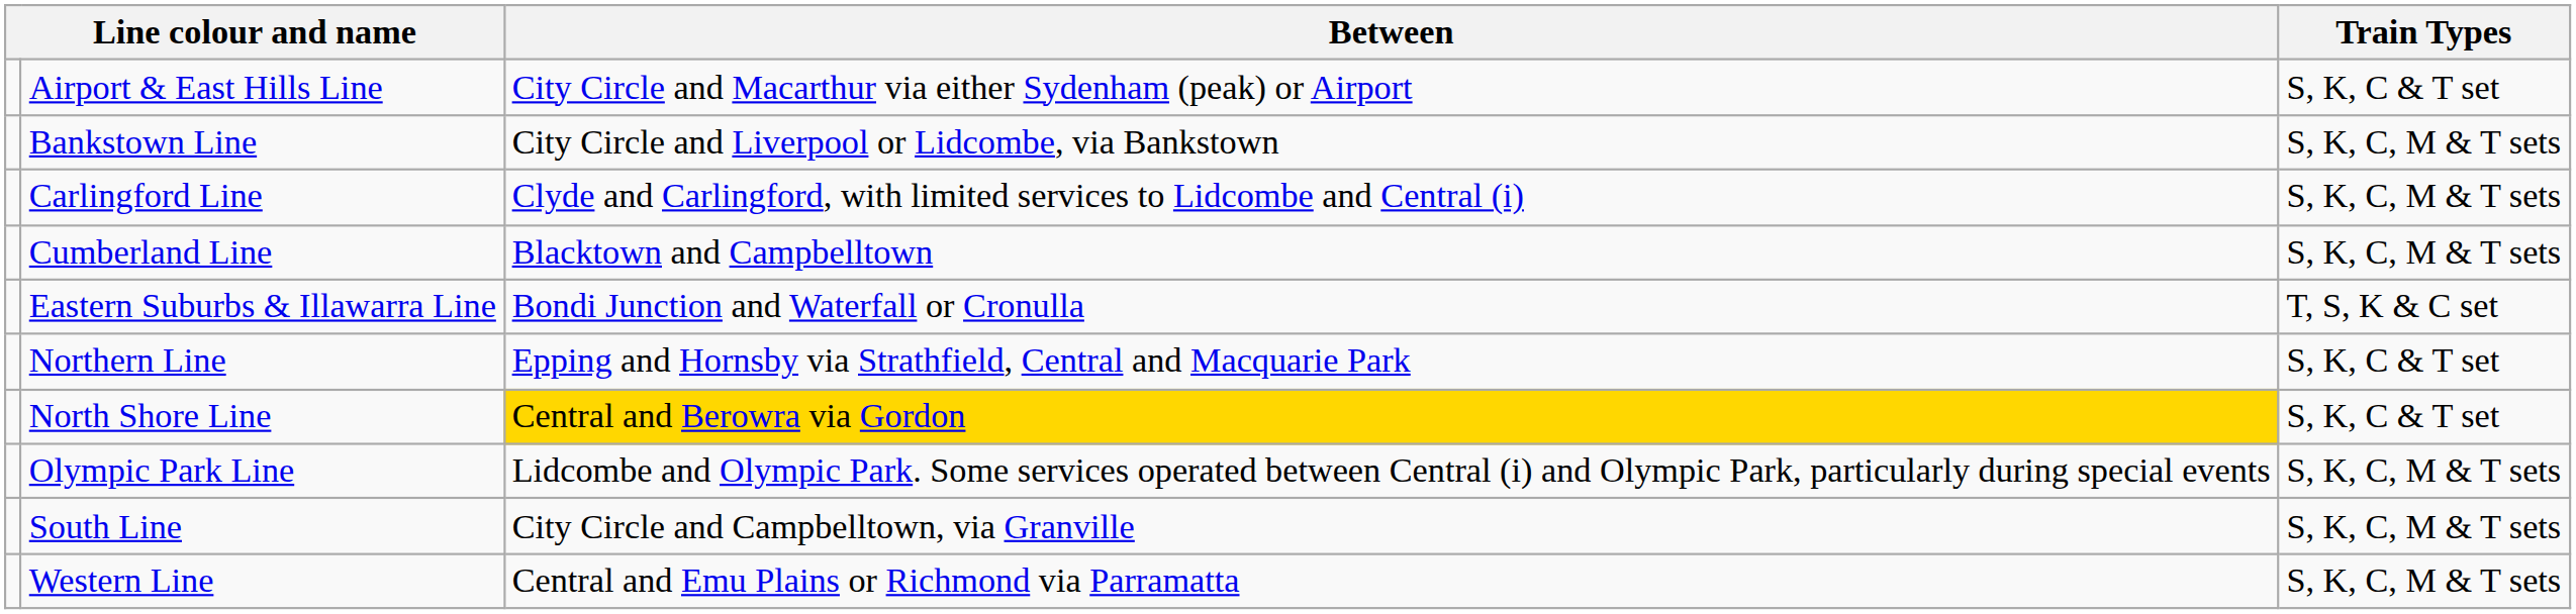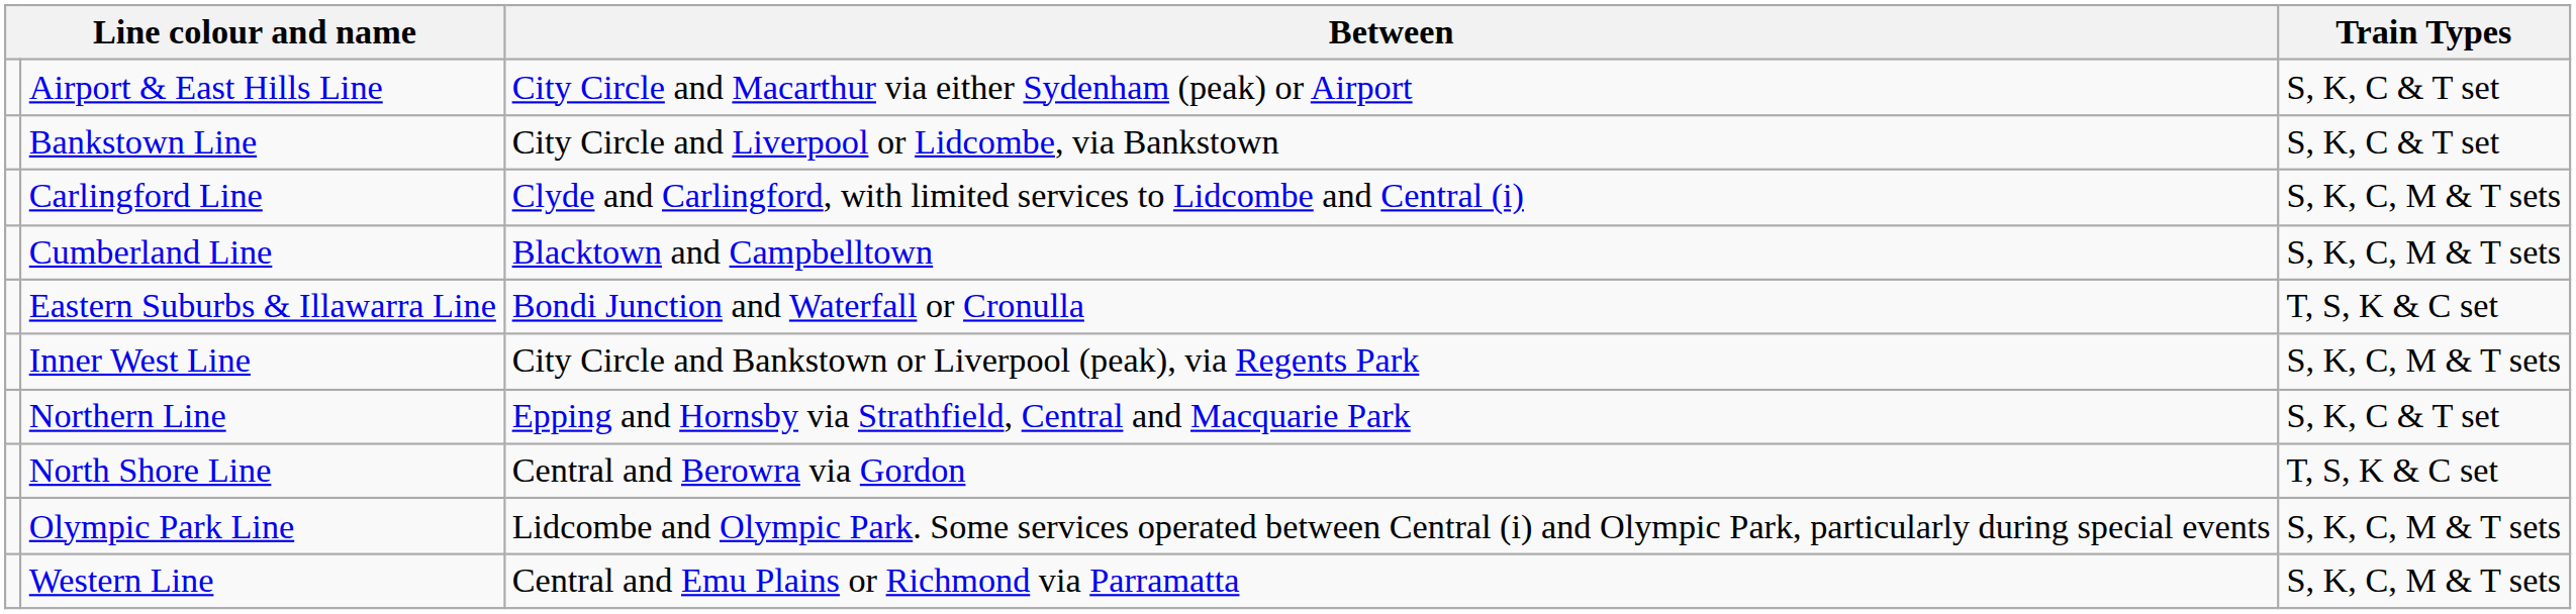 <table class="wikitable">
 <tr>
 <th colspan="2">Line colour and name</th>
 <th>Between</th>
 <th>Train Types</th>
 </tr>
 <tr>
 <td class="noresize"></td>
 <td><a href='#'>Airport & East Hills Line</a></td>
 <td><a href='#'>City Circle</a> and <a href='#'>Macarthur</a> via either <a href='#'>Sydenham</a> (peak) or <a href='#'>Airport</a></td>
 <td>S, K, C & T set</td>
 </tr>
 <tr>
 <td></td>
 <td><a href='#'>Bankstown Line</a></td>
 <td>City Circle and <a href='#'>Liverpool</a> or <a href='#'>Lidcombe</a>, via Bankstown</td>
-<td>S, K, C, M & T sets</td>
+<td>S, K, C & T set</td>
 </tr>
 <tr>
 <td></td>
 <td><a href='#'>Carlingford Line</a></td>
 <td><a href='#'>Clyde</a> and <a href='#'>Carlingford</a>, with limited services to <a href='#'>Lidcombe</a> and <a href='#'>Central (i)</a></td>
 <td>S, K, C, M & T sets</td>
 </tr>
 <tr>
 <td></td>
 <td><a href='#'>Cumberland Line</a></td>
 <td><a href='#'>Blacktown</a> and <a href='#'>Campbelltown</a></td>
 <td>S, K, C, M & T sets</td>
 </tr>
 <tr>
 <td></td>
 <td><a href='#'>Eastern Suburbs & Illawarra Line</a></td>
 <td><a href='#'>Bondi Junction</a> and <a href='#'>Waterfall</a> or <a href='#'>Cronulla</a></td>
 <td>T, S, K & C set</td>
 </tr>
 <tr>
 <td></td>
+<td><a href='#'>Inner West Line</a></td>
+<td>City Circle and Bankstown or Liverpool (peak), via <a href='#'>Regents Park</a></td>
+<td>S, K, C, M & T sets</td>
+</tr>
+<tr>
+<td></td>
 <td><a href='#'>Northern Line</a></td>
 <td><a href='#'>Epping</a> and <a href='#'>Hornsby</a> via <a href='#'>Strathfield</a>, <a href='#'>Central</a> and <a href='#'>Macquarie Park</a></td>
 <td>S, K, C & T set</td>
 </tr>
 <tr>
 <td></td>
 <td><a href='#'>North Shore Line</a></td>
-<td style="background: gold;">Central and <a href='#'>Berowra</a> via <a href='#'>Gordon</a></td>
-<td>S, K, C & T set</td>
+<td>Central and <a href='#'>Berowra</a> via <a href='#'>Gordon</a></td>
+<td>T, S, K & C set</td>
 </tr>
 <tr>
 <td></td>
 <td><a href='#'>Olympic Park Line</a></td>
 <td>Lidcombe and <a href='#'>Olympic Park</a>. Some services operated between Central (i) and Olympic Park, particularly during special events</td>
 <td>S, K, C, M & T sets</td>
 </tr>
 <tr>
 <td></td>
-<td><a href='#'>South Line</a></td>
-<td>City Circle and Campbelltown, via <a href='#'>Granville</a></td>
-<td>S, K, C, M & T sets</td>
-</tr>
-<tr>
-<td></td>
 <td><a href='#'>Western Line</a></td>
 <td>Central and <a href='#'>Emu Plains</a> or <a href='#'>Richmond</a> via <a href='#'>Parramatta</a></td>
 <td>S, K, C, M & T sets</td>
 </tr>
 </table>
